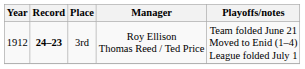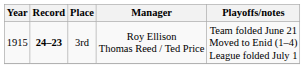 <table class="wikitable" style="text-align:center; font-size: 95%;">
 <tr>
 <th>Year</th>
 <th>Record</th>
 <th>Place</th>
 <th>Manager</th>
 <th>Playoffs/notes</th>
 </tr>
 <tr align=center>
-<td>1912</td>
+<td>1915</td>
 <td><strong>24–23</strong></td>
 <td>3rd</td>
 <td>Roy Ellison<br> Thomas Reed / Ted Price</td>
 <td>Team folded June 21<br>Moved to Enid (1–4)<br>League folded July 1</td>
 </tr>
 <tr align=center>
 </tr>
 </table>
